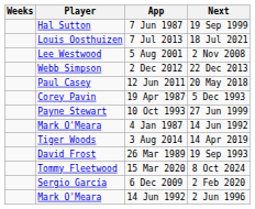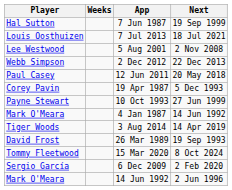 <table class="sortable wikitable" style="text-align:center;font-size:95%">
 <tr>
+<th>Player</th>
 <th>Weeks</th>
-<th>Player</th>
 <th data-sort-type=date>App</th>
 <th data-sort-type=date>Next</th>
 </tr>
 <tr>
+<td align=left> <a href='#'>Hal Sutton</a></td>
 <td></td>
-<td align=left> <a href='#'>Hal Sutton</a></td>
 <td>7 Jun 1987</td>
 <td>19 Sep 1999</td>
 </tr>
 <tr>
+<td align=left> <a href='#'>Louis Oosthuizen</a></td>
 <td></td>
-<td align=left> <a href='#'>Louis Oosthuizen</a></td>
 <td>7 Jul 2013</td>
 <td>18 Jul 2021</td>
 </tr>
 <tr>
+<td align=left> <a href='#'>Lee Westwood</a></td>
 <td></td>
-<td align=left> <a href='#'>Lee Westwood</a></td>
 <td>5 Aug 2001</td>
 <td>2 Nov 2008</td>
 </tr>
 <tr>
+<td align=left> <a href='#'>Webb Simpson</a></td>
 <td></td>
-<td align=left> <a href='#'>Webb Simpson</a></td>
 <td>2 Dec 2012</td>
 <td>22 Dec 2013</td>
 </tr>
 <tr>
+<td align=left> <a href='#'>Paul Casey</a></td>
 <td></td>
-<td align=left> <a href='#'>Paul Casey</a></td>
 <td>12 Jun 2011</td>
 <td>20 May 2018</td>
 </tr>
 <tr>
+<td align=left> <a href='#'>Corey Pavin</a></td>
 <td></td>
-<td align=left> <a href='#'>Corey Pavin</a></td>
 <td>19 Apr 1987</td>
 <td>5 Dec 1993</td>
 </tr>
 <tr>
+<td align=left> <a href='#'>Payne Stewart</a></td>
 <td></td>
-<td align=left> <a href='#'>Payne Stewart</a></td>
 <td>10 Oct 1993</td>
 <td>27 Jun 1999</td>
 </tr>
 <tr>
+<td align=left> <a href='#'>Mark O'Meara</a></td>
 <td></td>
-<td align=left> <a href='#'>Mark O'Meara</a></td>
 <td>4 Jan 1987</td>
 <td>14 Jun 1992</td>
 </tr>
 <tr>
+<td align=left> <a href='#'>Tiger Woods</a></td>
 <td></td>
-<td align=left> <a href='#'>Tiger Woods</a></td>
 <td>3 Aug 2014</td>
 <td>14 Apr 2019</td>
 </tr>
 <tr>
+<td align=left> <a href='#'>David Frost</a></td>
 <td></td>
-<td align=left> <a href='#'>David Frost</a></td>
 <td>26 Mar 1989</td>
 <td>19 Sep 1993</td>
 </tr>
 <tr>
+<td align=left> <a href='#'>Tommy Fleetwood</a></td>
 <td></td>
-<td align=left> <a href='#'>Tommy Fleetwood</a></td>
 <td>15 Mar 2020</td>
 <td>8 Oct 2024</td>
 </tr>
 <tr>
+<td align=left> <a href='#'>Sergio García</a></td>
 <td></td>
-<td align=left> <a href='#'>Sergio García</a></td>
 <td>6 Dec 2009</td>
 <td>2 Feb 2020</td>
 </tr>
 <tr>
+<td align=left> <a href='#'>Mark O'Meara</a></td>
 <td></td>
-<td align=left> <a href='#'>Mark O'Meara</a></td>
 <td>14 Jun 1992</td>
 <td>2 Jun 1996</td>
 </tr>
 </table>
